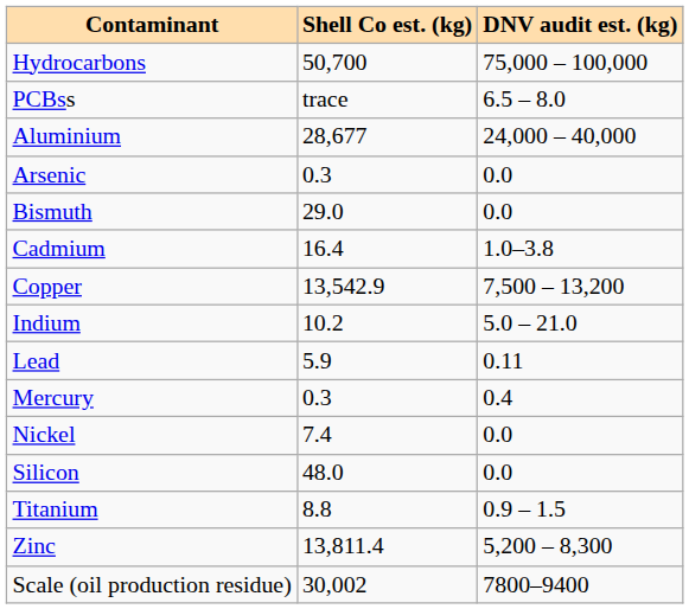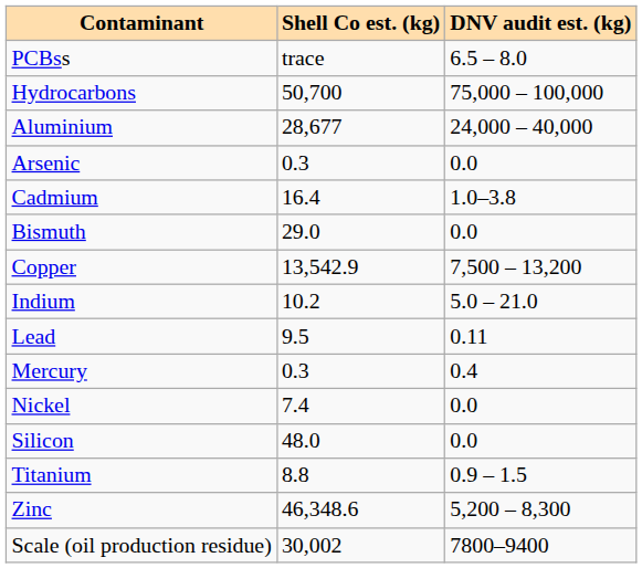 <table class="wikitable" style="margin-right:0.5em; margin-left:0.5em; float:right;">
 <tr>
 <th style="background:#ffdead;">Contaminant</th>
 <th style="background:#ffdead;">Shell Co est. (kg)</th>
 <th style="background:#ffdead;">DNV audit est. (kg)</th>
 </tr>
 <tr>
+<td><a href='#'>PCBs</a>s</td>
+<td>trace</td>
+<td>6.5 – 8.0</td>
+</tr>
+<tr>
 <td><a href='#'>Hydrocarbons</a></td>
 <td>50,700</td>
 <td>75,000 – 100,000</td>
-</tr>
-<tr>
-<td><a href='#'>PCBs</a>s</td>
-<td>trace</td>
-<td>6.5 – 8.0</td>
 </tr>
 <tr>
 <td><a href='#'>Aluminium</a></td>
 <td>28,677</td>
 <td>24,000 – 40,000</td>
 </tr>
 <tr>
 <td><a href='#'>Arsenic</a></td>
 <td>0.3</td>
 <td>0.0</td>
 </tr>
 <tr>
+<td><a href='#'>Cadmium</a></td>
+<td>16.4</td>
+<td>1.0–3.8</td>
+</tr>
+<tr>
 <td><a href='#'>Bismuth</a></td>
 <td>29.0</td>
 <td>0.0</td>
-</tr>
-<tr>
-<td><a href='#'>Cadmium</a></td>
-<td>16.4</td>
-<td>1.0–3.8</td>
 </tr>
 <tr>
 <td><a href='#'>Copper</a></td>
 <td>13,542.9</td>
 <td>7,500 – 13,200</td>
 </tr>
 <tr>
 <td><a href='#'>Indium</a></td>
 <td>10.2</td>
 <td>5.0 – 21.0</td>
 </tr>
 <tr>
 <td><a href='#'>Lead</a></td>
-<td>5.9</td>
+<td>9.5</td>
 <td>0.11</td>
 </tr>
 <tr>
 <td><a href='#'>Mercury</a></td>
 <td>0.3</td>
 <td>0.4</td>
 </tr>
 <tr>
 <td><a href='#'>Nickel</a></td>
 <td>7.4</td>
 <td>0.0</td>
 </tr>
 <tr>
 <td><a href='#'>Silicon</a></td>
 <td>48.0</td>
 <td>0.0</td>
 </tr>
 <tr>
 <td><a href='#'>Titanium</a></td>
 <td>8.8</td>
 <td>0.9 – 1.5</td>
 </tr>
 <tr>
 <td><a href='#'>Zinc</a></td>
-<td>13,811.4</td>
+<td>46,348.6</td>
 <td>5,200 – 8,300</td>
 </tr>
 <tr>
 <td>Scale (oil production residue)</td>
 <td>30,002</td>
 <td>7800–9400</td>
 </tr>
 </table>
